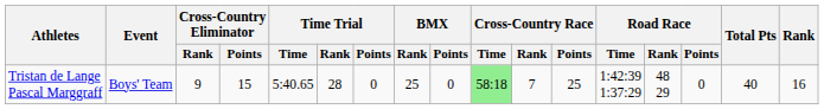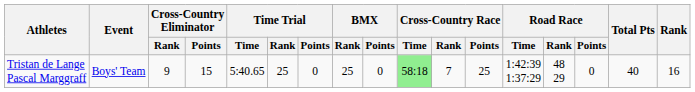 <table class="wikitable" style="font-size:90%;">
 <tr>
 <th rowspan=2>Athletes</th>
 <th rowspan=2>Event</th>
 <th colspan=2>Cross-Country<br>Eliminator</th>
 <th colspan=3>Time Trial</th>
 <th colspan=2>BMX</th>
 <th colspan=3>Cross-Country Race</th>
 <th colspan=3>Road Race</th>
 <th rowspan=2>Total Pts</th>
 <th rowspan=2>Rank</th>
 </tr>
 <tr style="font-size:95%">
 <th>Rank</th>
 <th>Points</th>
 <th>Time</th>
 <th>Rank</th>
 <th>Points</th>
 <th>Rank</th>
 <th>Points</th>
 <th>Time</th>
 <th>Rank</th>
 <th>Points</th>
 <th>Time</th>
 <th>Rank</th>
 <th>Points</th>
 </tr>
 <tr align=center>
 <td align=left><a href='#'>Tristan de Lange</a><br><a href='#'>Pascal Marggraff</a></td>
 <td align=left><a href='#'>Boys' Team</a></td>
 <td>9</td>
 <td>15</td>
 <td>5:40.65</td>
-<td>28</td>
+<td>25</td>
 <td>0</td>
 <td>25</td>
 <td>0</td>
 <td style="background: lightgreen;">58:18</td>
 <td>7</td>
 <td>25</td>
 <td>1:42:39<br>1:37:29</td>
 <td>48<br>29</td>
 <td>0</td>
 <td>40</td>
 <td>16</td>
 </tr>
 </table>
